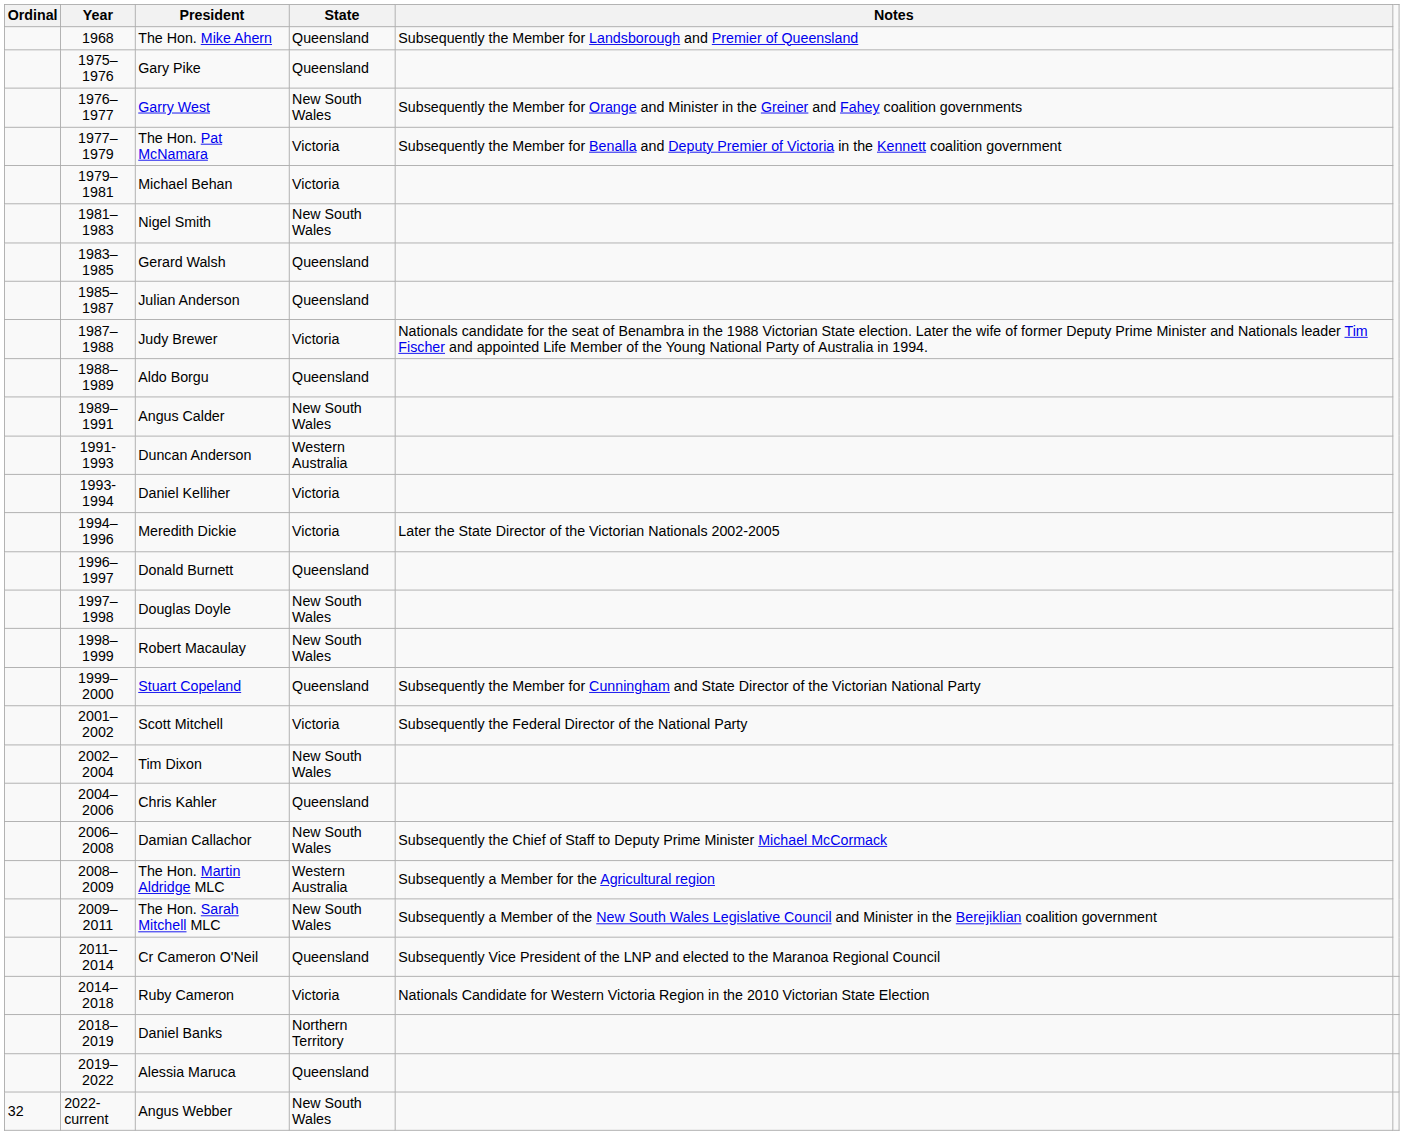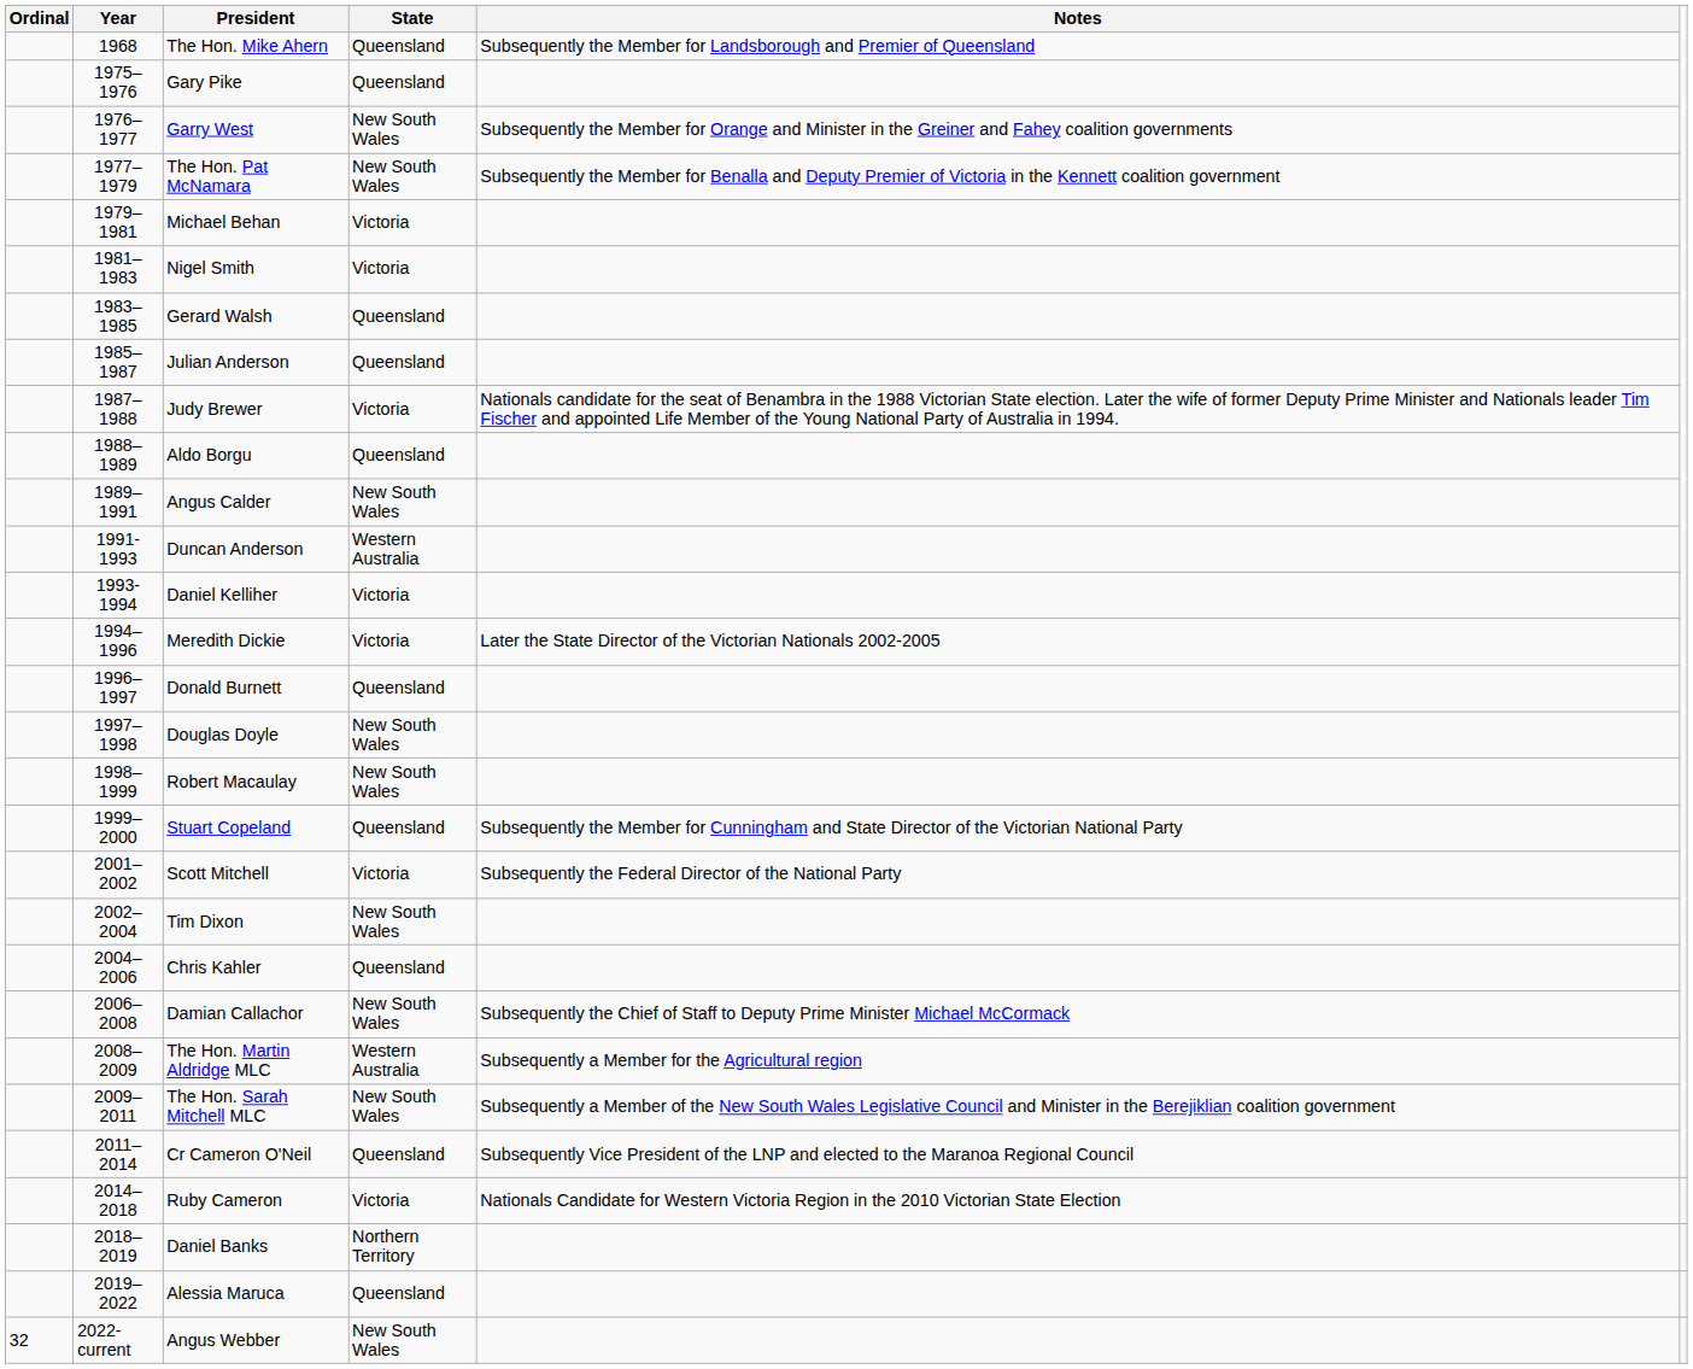 <table class="wikitable sortable">
 <tr>
 <th>Ordinal</th>
 <th><strong>Year</strong></th>
 <th><strong>President</strong></th>
 <th><strong>State</strong></th>
 <th>Notes</th>
 </tr>
 <tr>
 <td align=center></td>
 <td align=center>1968</td>
 <td>The Hon. <a href='#'>Mike Ahern</a> </td>
 <td>Queensland</td>
 <td>Subsequently the Member for <a href='#'>Landsborough</a> and <a href='#'>Premier of Queensland</a></td>
 </tr>
 <tr>
 <td align=center></td>
 <td align=center>1975–1976</td>
 <td>Gary Pike</td>
 <td>Queensland</td>
 <td></td>
 </tr>
 <tr>
 <td align=center></td>
 <td align=center>1976–1977</td>
 <td><a href='#'>Garry West</a></td>
 <td>New South Wales</td>
 <td>Subsequently the Member for <a href='#'>Orange</a> and Minister in the <a href='#'>Greiner</a> and <a href='#'>Fahey</a> coalition governments</td>
 </tr>
 <tr>
 <td align=center></td>
 <td align=center>1977–1979</td>
 <td>The Hon. <a href='#'>Pat McNamara</a></td>
-<td>Victoria</td>
+<td>New South Wales</td>
 <td>Subsequently the Member for <a href='#'>Benalla</a> and <a href='#'>Deputy Premier of Victoria</a> in the <a href='#'>Kennett</a> coalition government</td>
 </tr>
 <tr>
 <td align=center></td>
 <td align=center>1979–1981</td>
 <td>Michael Behan</td>
 <td>Victoria</td>
 <td></td>
 </tr>
 <tr>
 <td align=center></td>
 <td align=center>1981–1983</td>
 <td>Nigel Smith</td>
-<td>New South Wales</td>
+<td>Victoria</td>
 <td></td>
 </tr>
 <tr>
 <td align=center></td>
 <td align=center>1983–1985</td>
 <td>Gerard Walsh</td>
 <td>Queensland</td>
 <td></td>
 </tr>
 <tr>
 <td align=center></td>
 <td align=center>1985–1987</td>
 <td>Julian Anderson</td>
 <td>Queensland</td>
 <td></td>
 </tr>
 <tr>
 <td align=center></td>
 <td align=center>1987–1988</td>
 <td>Judy Brewer</td>
 <td>Victoria</td>
 <td>Nationals candidate for the seat of Benambra in the 1988 Victorian State election. Later the wife of former Deputy Prime Minister and Nationals leader <a href='#'>Tim Fischer</a> and appointed Life Member of the Young National Party of Australia in 1994.</td>
 </tr>
 <tr>
 <td align=center></td>
 <td align=center>1988–1989</td>
 <td>Aldo Borgu</td>
 <td>Queensland</td>
 <td></td>
 </tr>
 <tr>
 <td align=center></td>
 <td align=center>1989–1991</td>
 <td>Angus Calder</td>
 <td>New South Wales</td>
 <td></td>
 </tr>
 <tr>
 <td align=center></td>
 <td align=center>1991-1993</td>
 <td>Duncan Anderson</td>
 <td>Western Australia</td>
 <td></td>
 </tr>
 <tr>
 <td align=center></td>
 <td align=center>1993-1994</td>
 <td>Daniel Kelliher</td>
 <td>Victoria</td>
 <td></td>
 </tr>
 <tr>
 <td align=center></td>
 <td align=center>1994–1996</td>
 <td>Meredith Dickie</td>
 <td>Victoria</td>
 <td>Later the State Director of the Victorian Nationals 2002-2005</td>
 </tr>
 <tr>
 <td align=center></td>
 <td align=center>1996–1997</td>
 <td>Donald Burnett</td>
 <td>Queensland</td>
 <td></td>
 </tr>
 <tr>
 <td align=center></td>
 <td align=center>1997–1998</td>
 <td>Douglas Doyle</td>
 <td>New South Wales</td>
 <td></td>
 </tr>
 <tr>
 <td align=center></td>
 <td align=center>1998–1999</td>
 <td>Robert Macaulay</td>
 <td>New South Wales</td>
 <td></td>
 </tr>
 <tr>
 <td align=center></td>
 <td align=center>1999–2000</td>
 <td><a href='#'>Stuart Copeland</a></td>
 <td>Queensland</td>
 <td>Subsequently the Member for <a href='#'>Cunningham</a> and State Director of the Victorian National Party </td>
 </tr>
 <tr>
 <td align=center></td>
 <td align=center>2001–2002</td>
 <td>Scott Mitchell</td>
 <td>Victoria</td>
 <td>Subsequently the Federal Director of the National Party</td>
 </tr>
 <tr>
 <td align=center></td>
 <td align=center>2002–2004</td>
 <td>Tim Dixon</td>
 <td>New South Wales</td>
 <td></td>
 </tr>
 <tr>
 <td align=center></td>
 <td align=center>2004–2006</td>
 <td>Chris Kahler</td>
 <td>Queensland</td>
 <td></td>
 </tr>
 <tr>
 <td align=center></td>
 <td align=center>2006–2008</td>
 <td>Damian Callachor</td>
 <td>New South Wales</td>
 <td>Subsequently the Chief of Staff to Deputy Prime Minister <a href='#'>Michael McCormack</a></td>
 </tr>
 <tr>
 <td align=center></td>
 <td align=center>2008–2009</td>
 <td>The Hon. <a href='#'>Martin Aldridge</a> MLC</td>
 <td>Western Australia</td>
 <td>Subsequently a Member for the <a href='#'>Agricultural region</a></td>
 </tr>
 <tr>
 <td align=center></td>
 <td align=center>2009–2011</td>
 <td>The Hon. <a href='#'>Sarah Mitchell</a> MLC</td>
 <td>New South Wales</td>
 <td>Subsequently a Member of the <a href='#'>New South Wales Legislative Council</a> and Minister in the <a href='#'>Berejiklian</a> coalition government</td>
 </tr>
 <tr>
 <td align=center></td>
 <td align=center>2011–2014</td>
 <td>Cr Cameron O'Neil</td>
 <td>Queensland</td>
 <td>Subsequently Vice President of the LNP and elected to the Maranoa Regional Council </td>
 </tr>
 <tr>
 <td align=center></td>
 <td align=center>2014–2018</td>
 <td>Ruby Cameron</td>
 <td>Victoria</td>
 <td>Nationals Candidate for Western Victoria Region in the 2010 Victorian State Election</td>
 <td></td>
 </tr>
 <tr>
 <td align=center></td>
 <td align=center>2018–2019</td>
 <td>Daniel Banks</td>
 <td>Northern Territory</td>
 <td></td>
 </tr>
 <tr>
 <td align=center></td>
 <td align=center>2019–2022</td>
 <td>Alessia Maruca</td>
 <td>Queensland</td>
 <td></td>
 <td></td>
 </tr>
 <tr>
 <td>32</td>
 <td>2022-current</td>
 <td>Angus Webber</td>
 <td>New South Wales</td>
 <td></td>
 <td></td>
 </tr>
 </table>
